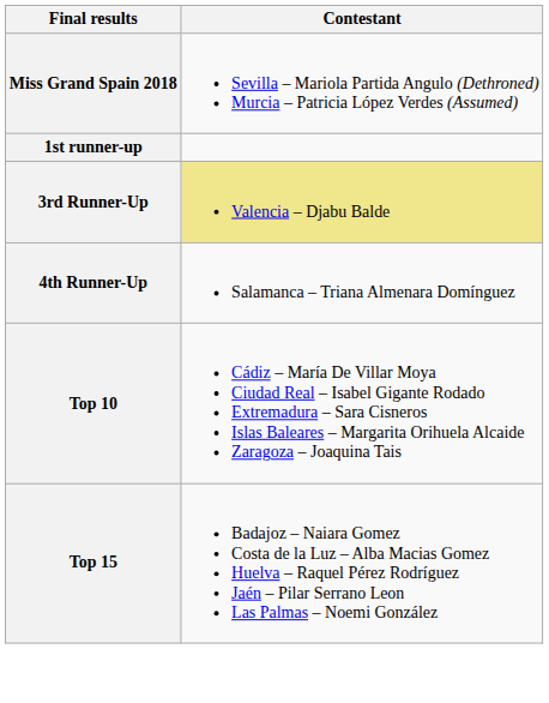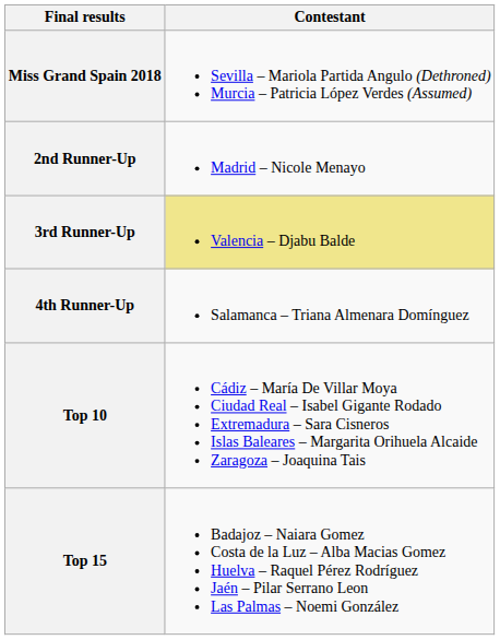 <table class="wikitable" style="font-size: 90%;">
 <tr>
 <th>Final results</th>
 <th>Contestant</th>
 </tr>
 <tr>
 <th>Miss Grand Spain 2018</th>
 <td><br><ul><li><a href='#'>Sevilla</a> – Mariola Partida Angulo <em>(Dethroned)</em></li><li><a href='#'>Murcia</a> – Patricia López Verdes <em>(Assumed)</em></li></ul></td>
 </tr>
 <tr>
-<th>1st runner-up</th>
-<td></td>
+<th>2nd Runner-Up</th>
+<td><br><ul><li><a href='#'>Madrid</a> – Nicole Menayo</li></ul></td>
 </tr>
 <tr>
 <th>3rd Runner-Up</th>
 <td style="background: khaki;"><br><ul><li><a href='#'>Valencia</a> – Djabu Balde</li></ul></td>
 </tr>
 <tr>
 <th>4th Runner-Up</th>
 <td><br><ul><li>Salamanca – Triana Almenara Domínguez</li></ul></td>
 </tr>
 <tr>
 <th>Top 10</th>
 <td><br><ul><li><a href='#'>Cádiz</a> – María De Villar Moya</li><li><a href='#'>Ciudad Real</a> – Isabel Gigante Rodado</li><li><a href='#'>Extremadura</a> – Sara Cisneros</li><li><a href='#'>Islas Baleares</a> – Margarita Orihuela Alcaide</li><li><a href='#'>Zaragoza</a> – Joaquina Tais</li></ul></td>
 </tr>
 <tr>
 <th>Top 15</th>
 <td><br><ul><li>Badajoz – Naiara Gomez</li><li>Costa de la Luz – Alba Macias Gomez</li><li><a href='#'>Huelva</a> – Raquel Pérez Rodríguez</li><li><a href='#'>Jaén</a> – Pilar Serrano Leon</li><li><a href='#'>Las Palmas</a> – Noemi González</li></ul></td>
 </tr>
 </table>
